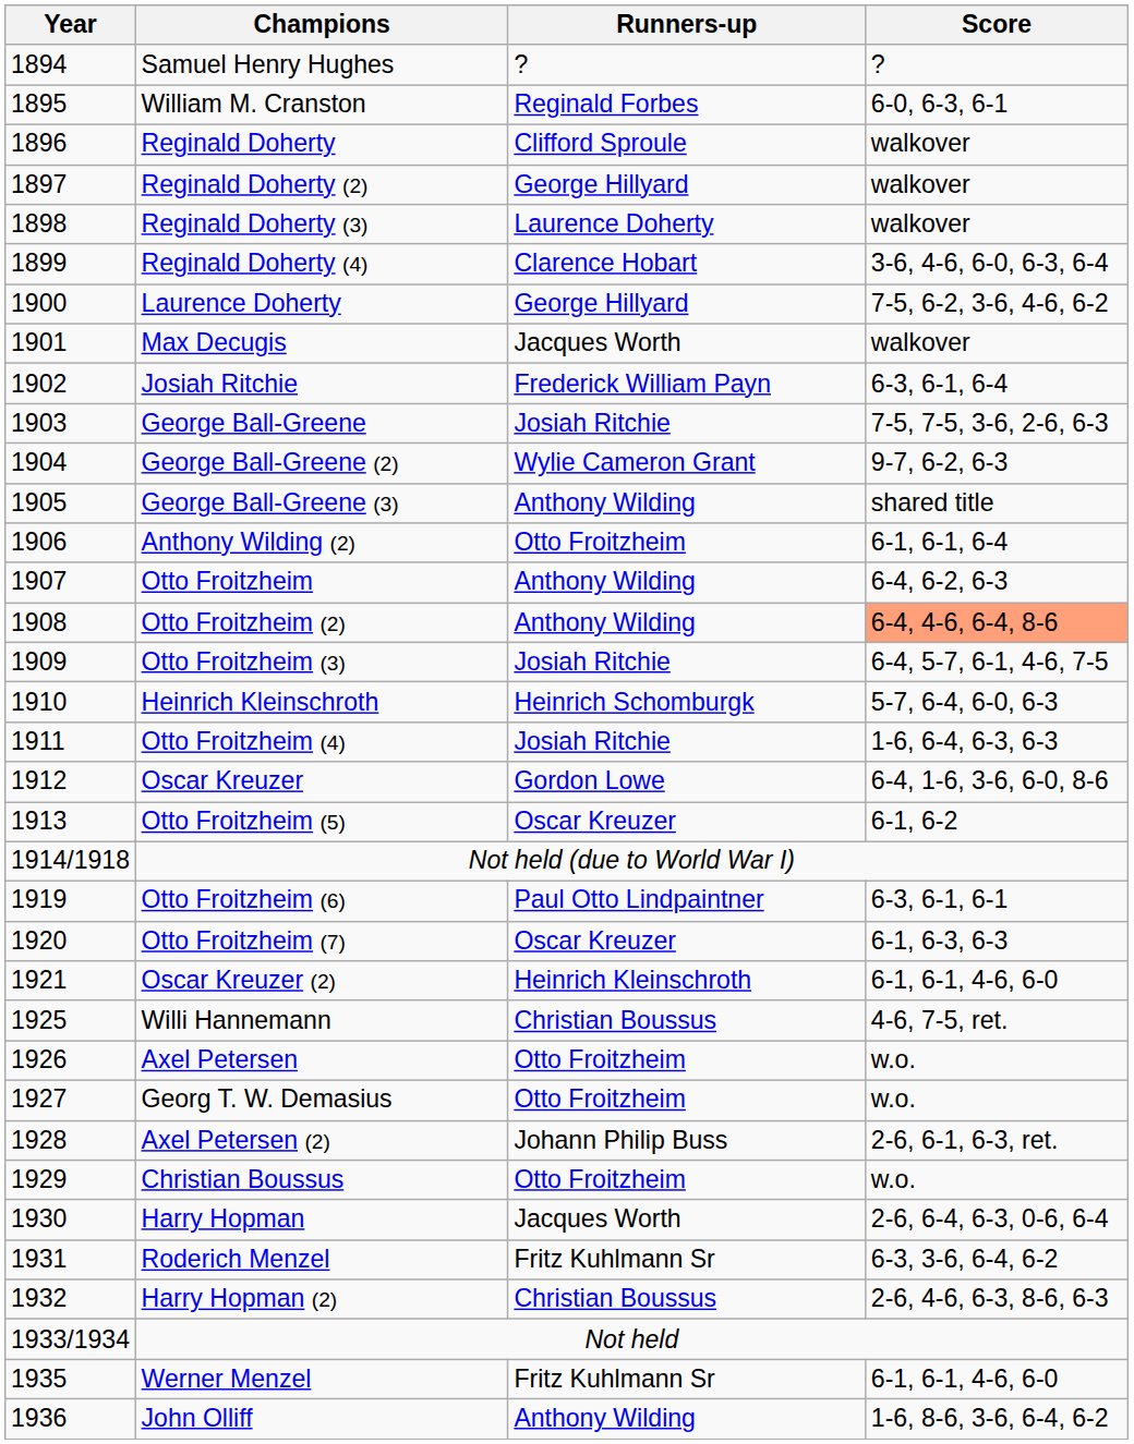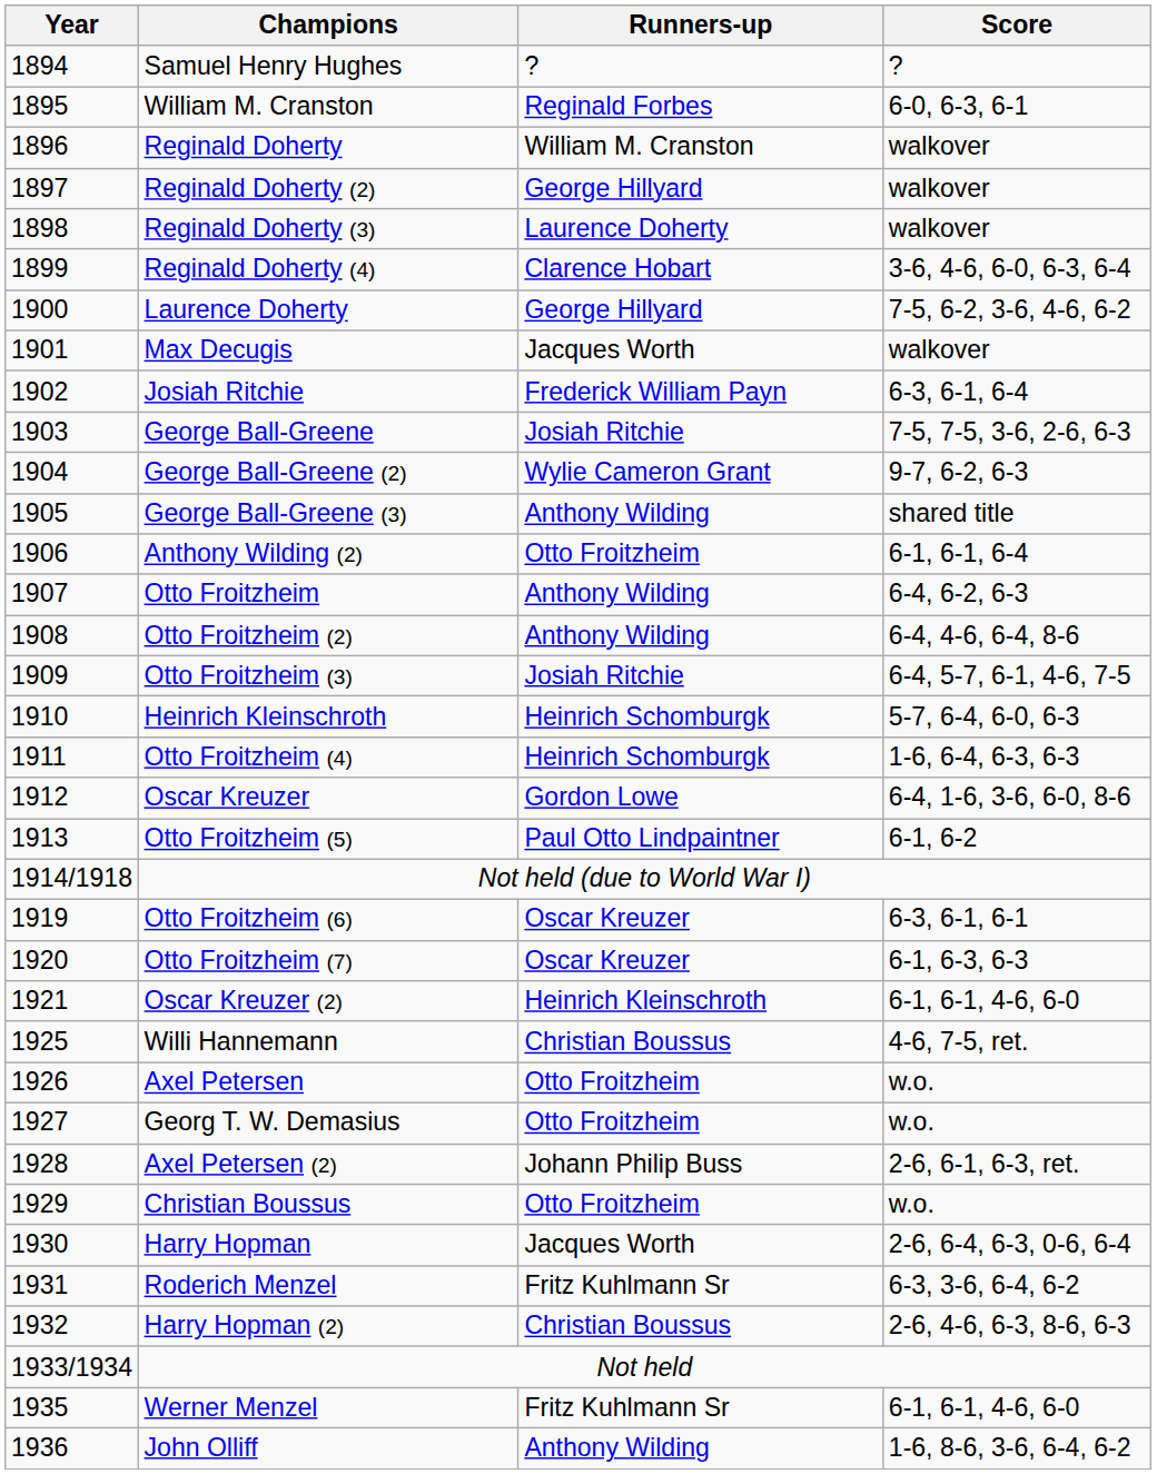 <table class="wikitable">
 <tr>
 <th style="width:60px;">Year</th>
 <th style="width:230px;">Champions</th>
 <th style="width:220px;">Runners-up</th>
 <th style="width:160px;">Score</th>
 </tr>
 <tr>
 <td>1894</td>
 <td> Samuel Henry Hughes</td>
 <td>?</td>
 <td>?</td>
 </tr>
 <tr>
 <td>1895 </td>
 <td> William M. Cranston</td>
 <td> <a href='#'>Reginald Forbes</a></td>
 <td>6-0, 6-3, 6-1</td>
 </tr>
 <tr>
 <td>1896 </td>
 <td> <a href='#'>Reginald Doherty</a></td>
-<td>  <a href='#'>Clifford Sproule</a></td>
+<td> William M. Cranston</td>
 <td>walkover</td>
 </tr>
 <tr>
 <td>1897 </td>
 <td> <a href='#'>Reginald Doherty</a>  <small>(2)</small></td>
 <td> <a href='#'>George Hillyard</a></td>
 <td>walkover</td>
 </tr>
 <tr>
 <td>1898 </td>
 <td> <a href='#'>Reginald Doherty</a>  <small>(3)</small></td>
 <td> <a href='#'>Laurence Doherty</a></td>
 <td>walkover</td>
 </tr>
 <tr>
 <td>1899</td>
 <td> <a href='#'>Reginald Doherty</a>  <small>(4)</small></td>
 <td> <a href='#'>Clarence Hobart</a></td>
 <td>3-6, 4-6, 6-0, 6-3, 6-4</td>
 </tr>
 <tr>
 <td>1900  </td>
 <td> <a href='#'>Laurence Doherty</a></td>
 <td> <a href='#'>George Hillyard</a></td>
 <td>7-5, 6-2, 3-6, 4-6, 6-2</td>
 </tr>
 <tr>
 <td>1901 </td>
 <td> <a href='#'>Max Decugis</a></td>
 <td> Jacques Worth</td>
 <td>walkover</td>
 </tr>
 <tr>
 <td>1902 </td>
 <td> <a href='#'>Josiah Ritchie</a></td>
 <td> <a href='#'>Frederick William Payn</a></td>
 <td>6-3, 6-1, 6-4</td>
 </tr>
 <tr>
 <td>1903</td>
 <td> <a href='#'>George Ball-Greene</a></td>
 <td> <a href='#'>Josiah Ritchie</a></td>
 <td>7-5, 7-5, 3-6, 2-6, 6-3</td>
 </tr>
 <tr>
 <td>1904</td>
 <td> <a href='#'>George Ball-Greene</a> <small>(2)</small></td>
 <td> <a href='#'>Wylie Cameron Grant</a></td>
 <td>9-7, 6-2, 6-3</td>
 </tr>
 <tr>
 <td>1905</td>
 <td> <a href='#'>George Ball-Greene</a> <small>(3)</small></td>
 <td> <a href='#'>Anthony Wilding</a></td>
 <td>shared title</td>
 </tr>
 <tr>
 <td>1906</td>
 <td> <a href='#'>Anthony Wilding</a> <small>(2)</small></td>
 <td> <a href='#'>Otto Froitzheim</a></td>
 <td>6-1, 6-1, 6-4</td>
 </tr>
 <tr>
 <td>1907 </td>
 <td> <a href='#'>Otto Froitzheim</a></td>
 <td> <a href='#'>Anthony Wilding</a></td>
 <td>6-4, 6-2, 6-3</td>
 </tr>
 <tr>
 <td>1908 </td>
 <td> <a href='#'>Otto Froitzheim</a> <small>(2)</small></td>
 <td> <a href='#'>Anthony Wilding</a></td>
-<td style="background: lightsalmon;">6-4, 4-6, 6-4, 8-6</td>
+<td>6-4, 4-6, 6-4, 8-6</td>
 </tr>
 <tr>
 <td>1909</td>
 <td> <a href='#'>Otto Froitzheim</a> <small>(3)</small></td>
 <td> <a href='#'>Josiah Ritchie</a></td>
 <td>6-4, 5-7, 6-1, 4-6, 7-5</td>
 </tr>
 <tr>
 <td>1910</td>
 <td> <a href='#'>Heinrich Kleinschroth</a></td>
 <td> <a href='#'>Heinrich Schomburgk</a></td>
 <td>5-7, 6-4, 6-0, 6-3</td>
 </tr>
 <tr>
 <td>1911</td>
 <td> <a href='#'>Otto Froitzheim</a> <small>(4)</small></td>
-<td> <a href='#'>Josiah Ritchie</a></td>
+<td> <a href='#'>Heinrich Schomburgk</a></td>
 <td>1-6, 6-4, 6-3, 6-3</td>
 </tr>
 <tr>
 <td>1912</td>
 <td> <a href='#'>Oscar Kreuzer</a></td>
 <td> <a href='#'>Gordon Lowe</a></td>
 <td>6-4, 1-6, 3-6, 6-0, 8-6</td>
 </tr>
 <tr>
 <td>1913</td>
 <td> <a href='#'>Otto Froitzheim</a> <small>(5)</small></td>
-<td> <a href='#'>Oscar Kreuzer</a></td>
+<td> <a href='#'>Paul Otto Lindpaintner</a></td>
 <td>6-1, 6-2</td>
 </tr>
 <tr>
 <td>1914/1918</td>
 <td colspan=4 align=center><em>Not held (due to World War I)</em></td>
 </tr>
 <tr>
 <td>1919</td>
 <td> <a href='#'>Otto Froitzheim</a> <small>(6)</small></td>
-<td> <a href='#'>Paul Otto Lindpaintner</a></td>
+<td> <a href='#'>Oscar Kreuzer</a></td>
 <td>6-3, 6-1, 6-1</td>
 </tr>
 <tr>
 <td>1920</td>
 <td> <a href='#'>Otto Froitzheim</a> <small>(7)</small></td>
 <td> <a href='#'>Oscar Kreuzer</a></td>
 <td>6-1, 6-3, 6-3</td>
 </tr>
 <tr>
 <td>1921</td>
 <td> <a href='#'>Oscar Kreuzer</a> <small>(2)</small></td>
 <td> <a href='#'>Heinrich Kleinschroth</a></td>
 <td>6-1, 6-1, 4-6, 6-0</td>
 </tr>
 <tr>
 <td>1925</td>
 <td> Willi Hannemann</td>
 <td> <a href='#'>Christian Boussus</a></td>
 <td>4-6, 7-5, ret.</td>
 </tr>
 <tr>
 <td>1926</td>
 <td> <a href='#'>Axel Petersen</a></td>
 <td> <a href='#'>Otto Froitzheim</a></td>
 <td>w.o.</td>
 </tr>
 <tr>
 <td>1927</td>
 <td> Georg T. W. Demasius</td>
 <td> <a href='#'>Otto Froitzheim</a></td>
 <td>w.o.</td>
 </tr>
 <tr>
 <td>1928</td>
 <td> <a href='#'>Axel Petersen</a> <small>(2)</small></td>
 <td> Johann Philip Buss</td>
 <td>2-6, 6-1, 6-3, ret.</td>
 </tr>
 <tr>
 <td>1929</td>
 <td> <a href='#'>Christian Boussus</a></td>
 <td> <a href='#'>Otto Froitzheim</a></td>
 <td>w.o.</td>
 </tr>
 <tr>
 <td>1930</td>
 <td> <a href='#'>Harry Hopman</a></td>
 <td> Jacques Worth</td>
 <td>2-6, 6-4, 6-3, 0-6, 6-4</td>
 </tr>
 <tr>
 <td>1931</td>
 <td> <a href='#'>Roderich Menzel</a></td>
 <td> Fritz Kuhlmann Sr</td>
 <td>6-3, 3-6, 6-4, 6-2</td>
 </tr>
 <tr>
 <td>1932</td>
 <td> <a href='#'>Harry Hopman</a> <small>(2)</small></td>
 <td> <a href='#'>Christian Boussus</a></td>
 <td>2-6, 4-6, 6-3, 8-6, 6-3</td>
 </tr>
 <tr>
 <td>1933/1934</td>
 <td colspan=4 align=center><em>Not held</em></td>
 </tr>
 <tr>
 <td>1935</td>
 <td> <a href='#'>Werner Menzel</a></td>
 <td> Fritz Kuhlmann Sr</td>
 <td>6-1, 6-1, 4-6, 6-0</td>
 </tr>
 <tr>
 <td>1936</td>
 <td> <a href='#'>John Olliff</a></td>
 <td> <a href='#'>Anthony Wilding</a></td>
 <td>1-6, 8-6, 3-6, 6-4, 6-2</td>
 </tr>
 <tr>
 </tr>
 </table>
